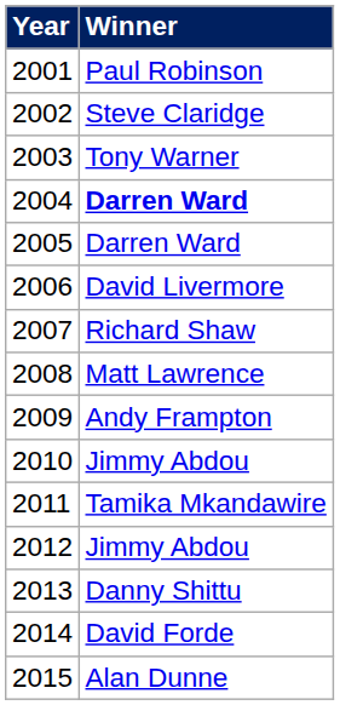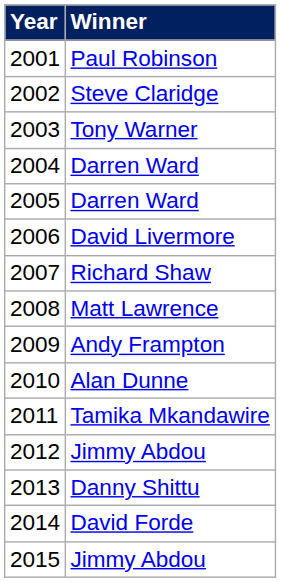 <table class="wikitable" style="background:#fff; text-align:left;">
 <tr style="font-weight:bold; color:#fff; background:#002060;"|>
 <td><strong>Year</strong></td>
 <td><strong>Winner</strong></td>
 </tr>
 <tr>
 <td>2001</td>
 <td> <a href='#'>Paul Robinson</a></td>
 </tr>
 <tr>
 <td>2002</td>
 <td> <a href='#'>Steve Claridge</a></td>
 </tr>
 <tr>
 <td>2003</td>
 <td> <a href='#'>Tony Warner</a></td>
 </tr>
 <tr>
 <td>2004</td>
-<td><strong> <a href='#'>Darren Ward</a></strong></td>
+<td> <a href='#'>Darren Ward</a></td>
 </tr>
 <tr>
 <td>2005</td>
 <td> <a href='#'>Darren Ward</a></td>
 </tr>
 <tr>
 <td>2006</td>
 <td> <a href='#'>David Livermore</a></td>
 </tr>
 <tr>
 <td>2007</td>
 <td> <a href='#'>Richard Shaw</a></td>
 </tr>
 <tr>
 <td>2008</td>
 <td> <a href='#'>Matt Lawrence</a></td>
 </tr>
 <tr>
 <td>2009</td>
 <td> <a href='#'>Andy Frampton</a></td>
 </tr>
 <tr>
 <td>2010</td>
-<td> <a href='#'>Jimmy Abdou</a></td>
+<td> <a href='#'>Alan Dunne</a></td>
 </tr>
 <tr>
 <td>2011</td>
 <td> <a href='#'>Tamika Mkandawire</a></td>
 </tr>
 <tr>
 <td>2012</td>
 <td> <a href='#'>Jimmy Abdou</a></td>
 </tr>
 <tr>
 <td>2013</td>
 <td> <a href='#'>Danny Shittu</a></td>
 </tr>
 <tr>
 <td>2014</td>
 <td> <a href='#'>David Forde</a></td>
 </tr>
 <tr>
 <td>2015</td>
-<td> <a href='#'>Alan Dunne</a></td>
+<td> <a href='#'>Jimmy Abdou</a></td>
 </tr>
 </table>
